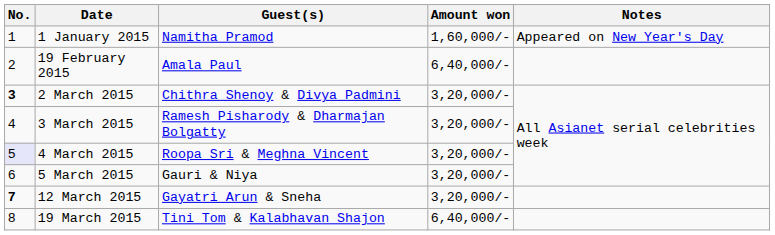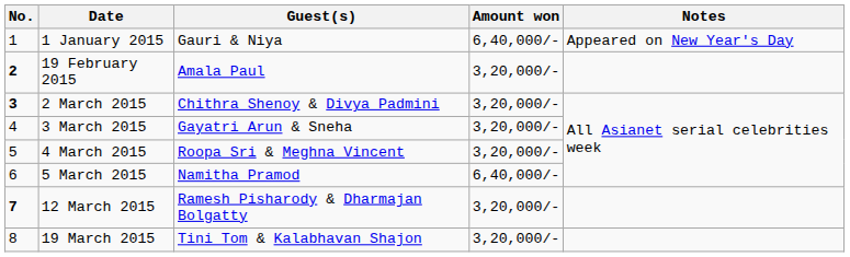 <table class="wikitable sortable" style="width:85%;">
 <tr>
 <th>No.</th>
 <th>Date</th>
 <th>Guest(s)</th>
 <th>Amount won</th>
 <th>Notes</th>
 </tr>
 <tr>
 <td>1</td>
 <td>1 January 2015</td>
-<td><a href='#'>Namitha Pramod</a></td>
-<td>1,60,000/-</td>
+<td>Gauri & Niya</td>
+<td>6,40,000/-</td>
 <td>Appeared on <a href='#'>New Year's Day</a></td>
 </tr>
 <tr>
-<td>2</td>
+<td><strong>2</strong></td>
 <td>19 February 2015</td>
 <td><a href='#'>Amala Paul</a></td>
-<td>6,40,000/-</td>
+<td>3,20,000/-</td>
 <td></td>
 </tr>
 <tr>
 <td><strong>3</strong></td>
 <td>2 March 2015</td>
 <td><a href='#'>Chithra Shenoy</a> & <a href='#'>Divya Padmini</a></td>
 <td>3,20,000/-</td>
 <td rowspan="4">All <a href='#'>Asianet</a> serial celebrities week</td>
 </tr>
 <tr>
 <td>4</td>
 <td>3 March 2015</td>
-<td><a href='#'>Ramesh Pisharody</a> & <a href='#'>Dharmajan Bolgatty</a></td>
+<td><a href='#'>Gayatri Arun</a> & Sneha</td>
 <td>3,20,000/-</td>
 </tr>
 <tr>
-<td style="background: lavender;">5</td>
+<td>5</td>
 <td>4 March 2015</td>
 <td><a href='#'>Roopa Sri</a> & <a href='#'>Meghna Vincent</a></td>
 <td>3,20,000/-</td>
 </tr>
 <tr>
 <td>6</td>
 <td>5 March 2015</td>
-<td>Gauri & Niya</td>
-<td>3,20,000/-</td>
+<td><a href='#'>Namitha Pramod</a></td>
+<td>6,40,000/-</td>
 </tr>
 <tr>
 <td><strong>7</strong></td>
 <td>12 March 2015</td>
-<td><a href='#'>Gayatri Arun</a> & Sneha</td>
+<td><a href='#'>Ramesh Pisharody</a> & <a href='#'>Dharmajan Bolgatty</a></td>
 <td>3,20,000/-</td>
 <td></td>
 </tr>
 <tr>
 <td>8</td>
 <td>19 March 2015</td>
 <td><a href='#'>Tini Tom</a> & <a href='#'>Kalabhavan Shajon</a></td>
-<td>6,40,000/-</td>
+<td>3,20,000/-</td>
 <td></td>
 </tr>
 </table>
